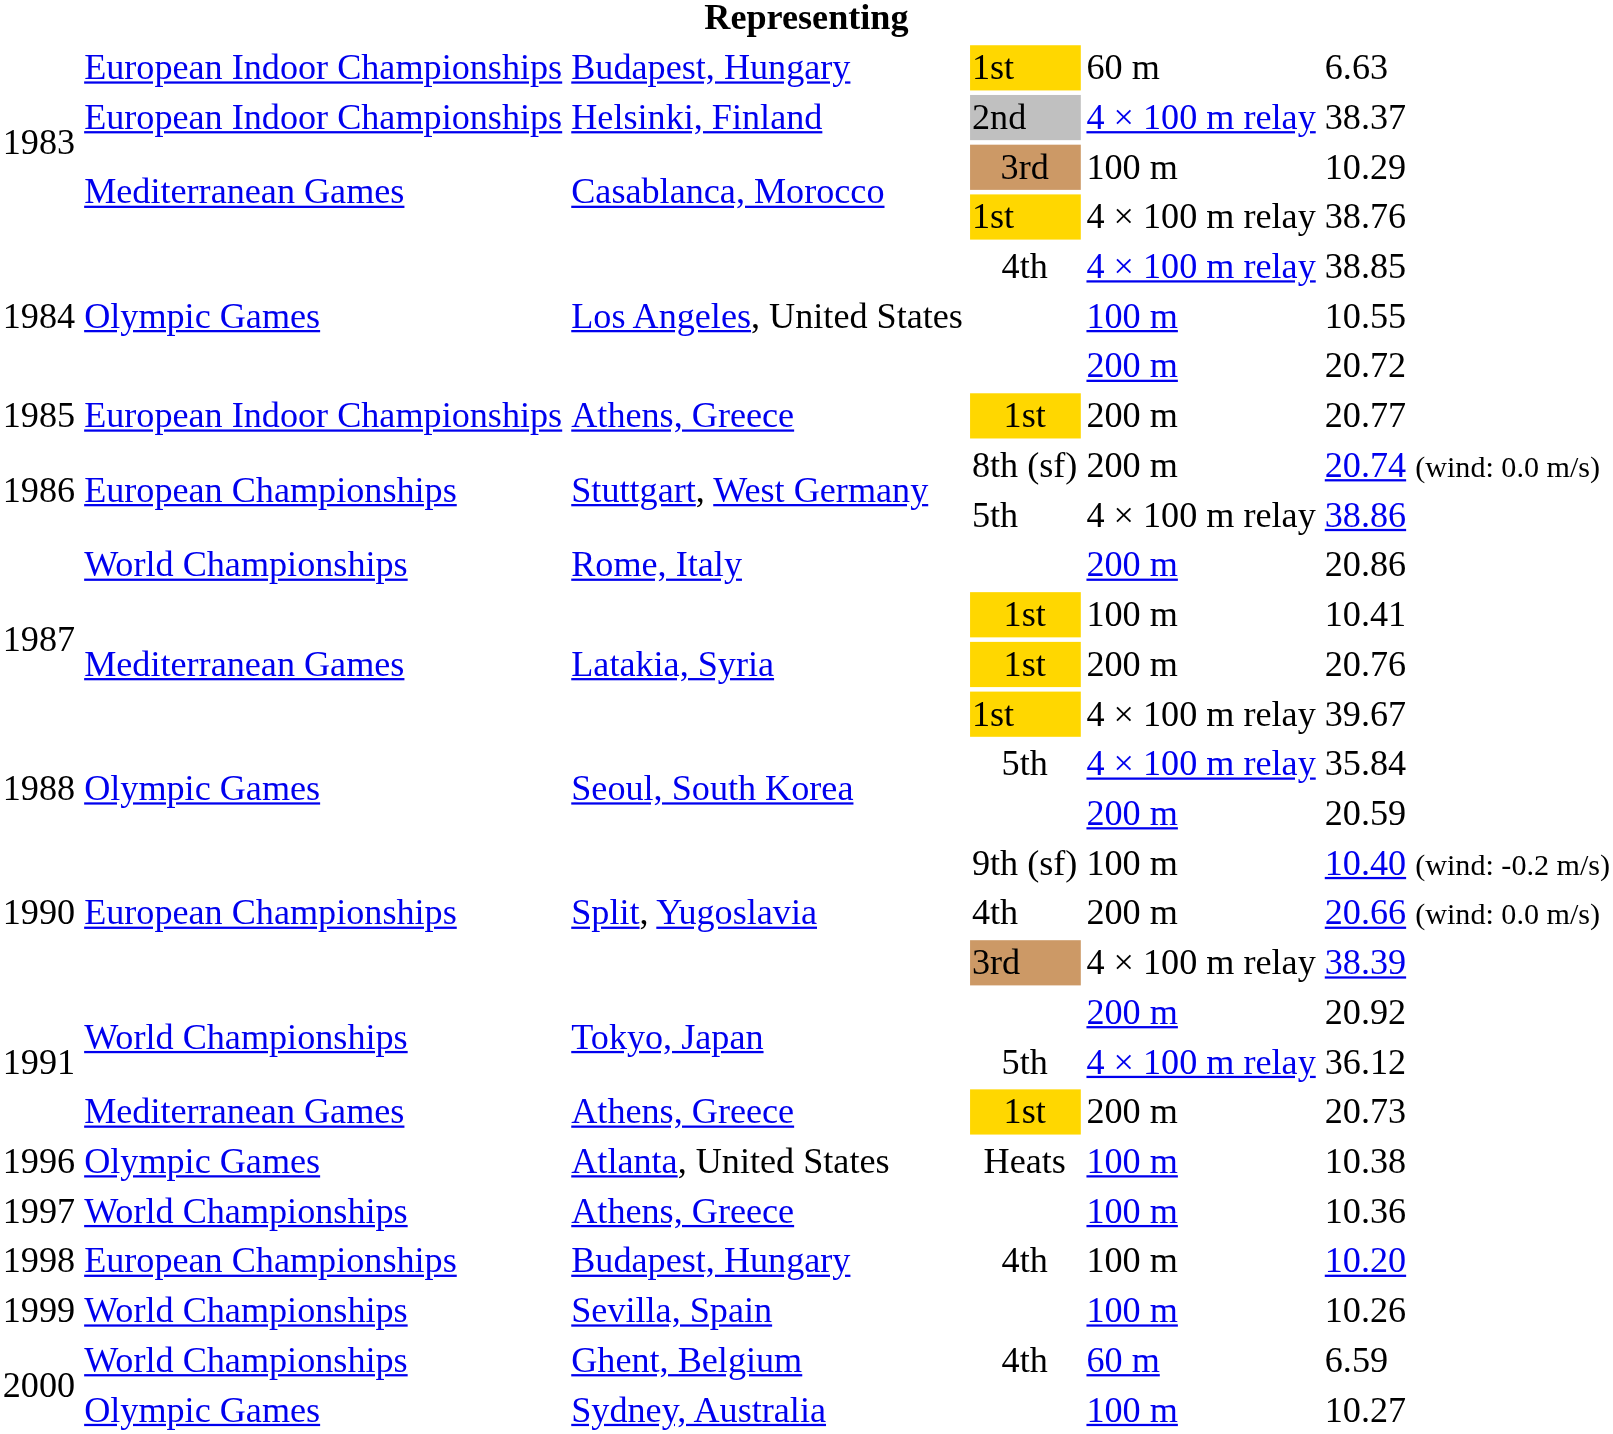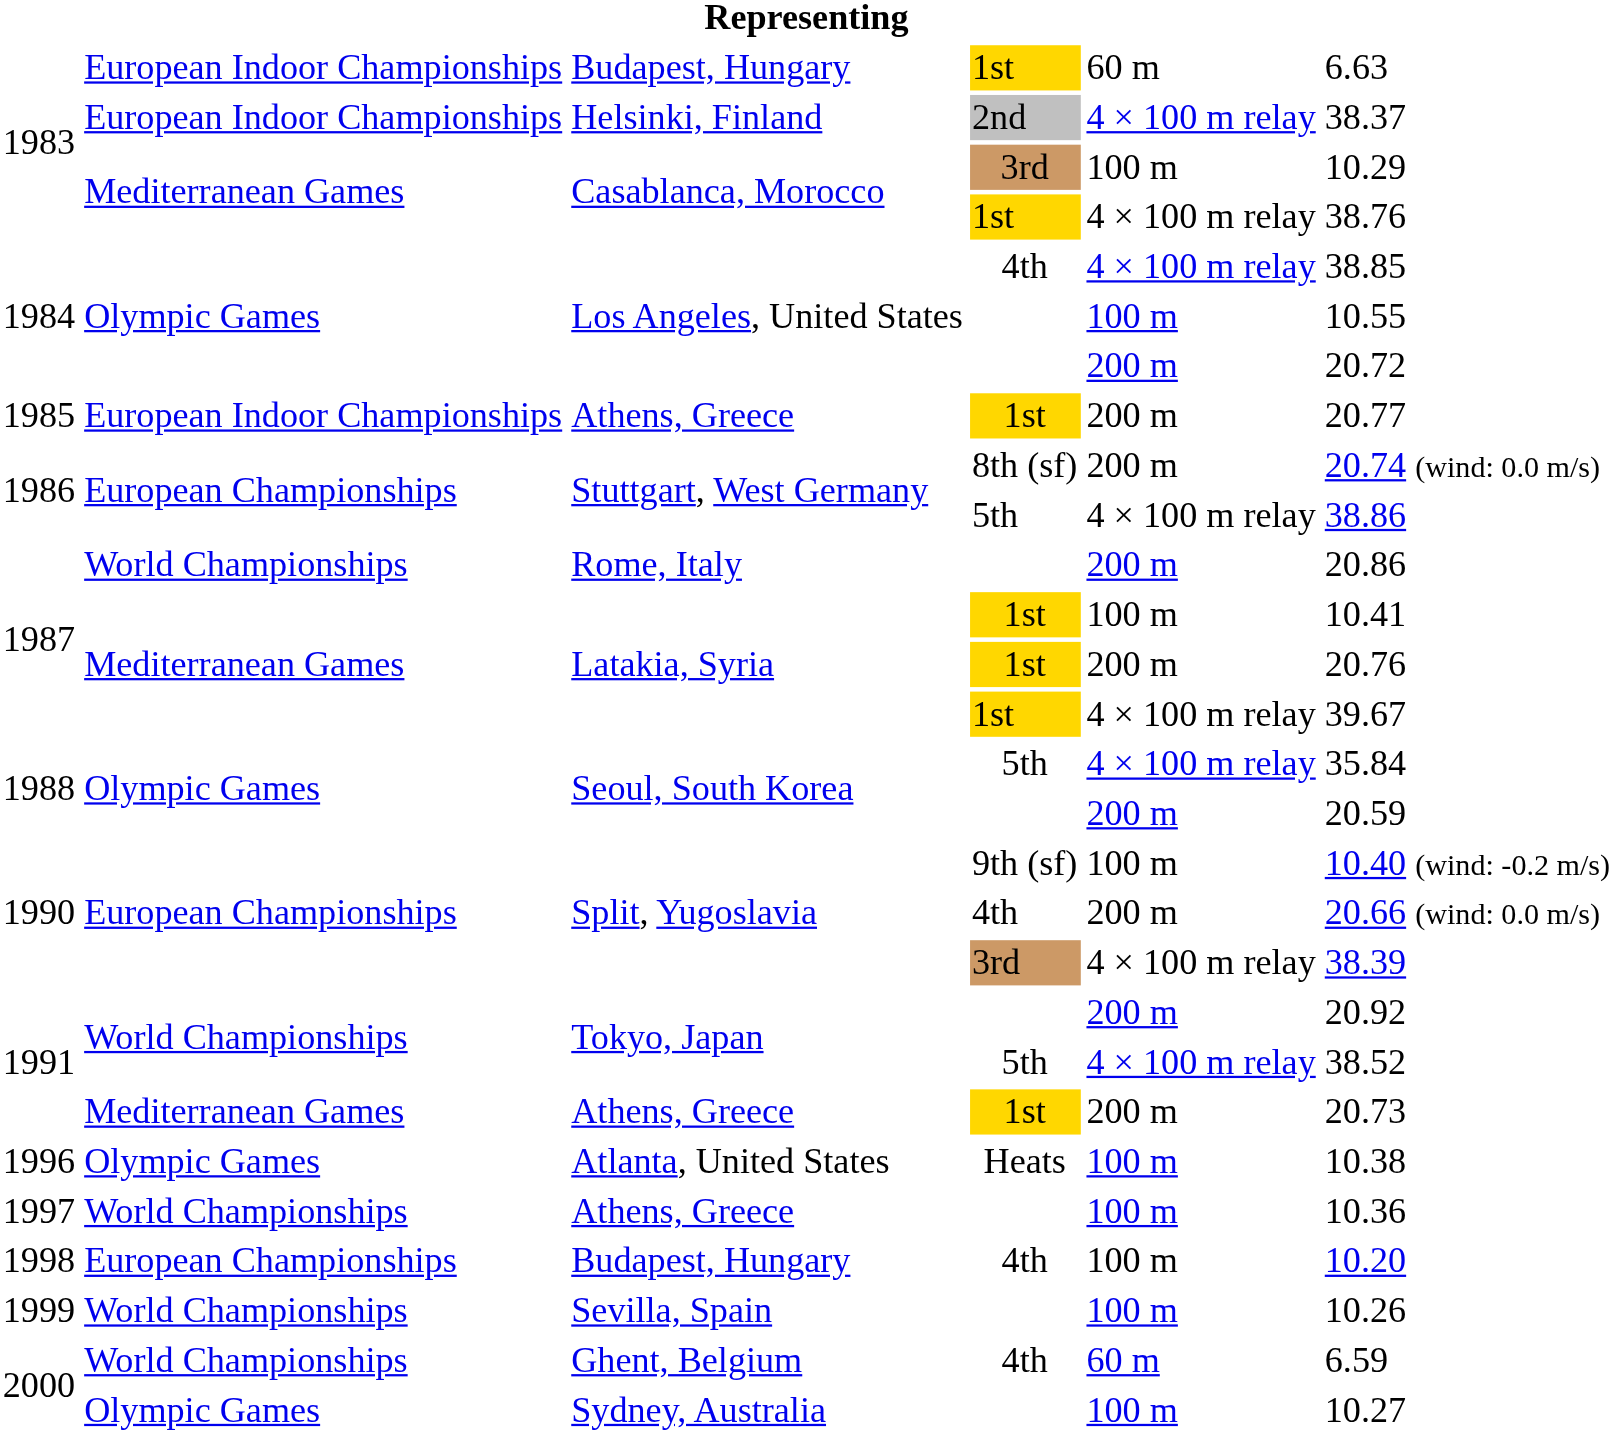 <table>
 <tr>
 <th colspan="6">Representing </th>
 </tr>
 <tr>
 <td rowspan=4>1983</td>
 <td><a href='#'>European Indoor Championships</a></td>
 <td><a href='#'>Budapest, Hungary</a></td>
 <td bgcolor=gold>1st</td>
 <td>60 m</td>
 <td>6.63</td>
 </tr>
 <tr>
 <td><a href='#'>European Indoor Championships</a></td>
 <td rowspan=1><a href='#'>Helsinki, Finland</a></td>
 <td bgcolor=silver>2nd</td>
 <td><a href='#'>4 × 100 m relay</a></td>
 <td>38.37 </td>
 </tr>
 <tr>
 <td rowspan=2><a href='#'>Mediterranean Games</a></td>
 <td rowspan=2><a href='#'>Casablanca, Morocco</a></td>
 <td bgcolor="cc9966" align="center">3rd</td>
 <td>100 m</td>
 <td>10.29 </td>
 </tr>
 <tr>
 <td bgcolor=gold>1st</td>
 <td>4 × 100 m relay</td>
 <td>38.76 </td>
 </tr>
 <tr>
 <td rowspan=3>1984</td>
 <td rowspan=3><a href='#'>Olympic Games</a></td>
 <td rowspan=3><a href='#'>Los Angeles</a>, United States</td>
 <td align="center">4th</td>
 <td><a href='#'>4 × 100 m relay</a></td>
 <td>38.85</td>
 </tr>
 <tr>
 <td></td>
 <td><a href='#'>100 m</a></td>
 <td>10.55 </td>
 </tr>
 <tr>
 <td></td>
 <td><a href='#'>200 m</a></td>
 <td>20.72 </td>
 </tr>
 <tr>
 <td>1985</td>
 <td><a href='#'>European Indoor Championships</a></td>
 <td><a href='#'>Athens, Greece</a></td>
 <td bgcolor="gold" align="center">1st</td>
 <td>200 m</td>
 <td>20.77 </td>
 </tr>
 <tr>
 <td rowspan=2>1986</td>
 <td rowspan=2><a href='#'>European Championships</a></td>
 <td rowspan=2><a href='#'>Stuttgart</a>, <a href='#'>West Germany</a></td>
 <td>8th (sf)</td>
 <td>200 m</td>
 <td><a href='#'>20.74</a> <small>(wind: 0.0 m/s)</small></td>
 </tr>
 <tr>
 <td>5th</td>
 <td>4 × 100 m relay</td>
 <td><a href='#'>38.86</a></td>
 </tr>
 <tr>
 <td rowspan=4>1987</td>
 <td rowspan=1><a href='#'>World Championships</a></td>
 <td rowspan=1><a href='#'>Rome, Italy</a></td>
 <td></td>
 <td><a href='#'>200 m</a></td>
 <td>20.86</td>
 </tr>
 <tr>
 <td rowspan=3><a href='#'>Mediterranean Games</a></td>
 <td rowspan=3><a href='#'>Latakia, Syria</a></td>
 <td bgcolor="gold" align="center">1st</td>
 <td>100 m</td>
 <td>10.41 </td>
 </tr>
 <tr>
 <td bgcolor="gold" align="center">1st</td>
 <td>200 m</td>
 <td>20.76 </td>
 </tr>
 <tr>
 <td bgcolor=gold>1st</td>
 <td>4 × 100 m relay</td>
 <td>39.67 </td>
 </tr>
 <tr>
 <td rowspan=2>1988</td>
 <td rowspan=2><a href='#'>Olympic Games</a></td>
 <td rowspan=2><a href='#'>Seoul, South Korea</a></td>
 <td align="center">5th</td>
 <td><a href='#'>4 × 100 m relay</a></td>
 <td>35.84</td>
 </tr>
 <tr>
 <td></td>
 <td><a href='#'>200 m</a></td>
 <td>20.59</td>
 </tr>
 <tr>
 <td rowspan=3>1990</td>
 <td rowspan=3><a href='#'>European Championships</a></td>
 <td rowspan=3><a href='#'>Split</a>, <a href='#'>Yugoslavia</a></td>
 <td>9th (sf)</td>
 <td>100 m</td>
 <td><a href='#'>10.40</a> <small>(wind: -0.2 m/s)</small></td>
 </tr>
 <tr>
 <td>4th</td>
 <td>200 m</td>
 <td><a href='#'>20.66</a> <small>(wind: 0.0 m/s)</small></td>
 </tr>
 <tr>
 <td bgcolor="cc9966">3rd</td>
 <td>4 × 100 m relay</td>
 <td><a href='#'>38.39</a></td>
 </tr>
 <tr>
 <td rowspan=3>1991</td>
 <td rowspan=2><a href='#'>World Championships</a></td>
 <td rowspan=2><a href='#'>Tokyo, Japan</a></td>
 <td></td>
 <td><a href='#'>200 m</a></td>
 <td>20.92</td>
 </tr>
 <tr>
 <td align="center">5th</td>
 <td><a href='#'>4 × 100 m relay</a></td>
-<td>36.12</td>
+<td>38.52</td>
 </tr>
 <tr>
 <td><a href='#'>Mediterranean Games</a></td>
 <td><a href='#'>Athens, Greece</a></td>
 <td bgcolor="gold" align="center">1st</td>
 <td>200 m</td>
 <td>20.73 </td>
 </tr>
 <tr>
 <td rowspan=1>1996</td>
 <td rowspan=1><a href='#'>Olympic Games</a></td>
 <td rowspan=1><a href='#'>Atlanta</a>, United States</td>
 <td align=center>Heats</td>
 <td><a href='#'>100 m</a></td>
 <td>10.38</td>
 </tr>
 <tr>
 <td rowspan=1>1997</td>
 <td><a href='#'>World Championships</a></td>
 <td><a href='#'>Athens, Greece</a></td>
 <td></td>
 <td><a href='#'>100 m</a></td>
 <td>10.36</td>
 </tr>
 <tr>
 <td>1998</td>
 <td><a href='#'>European Championships</a></td>
 <td><a href='#'>Budapest, Hungary</a></td>
 <td align="center">4th</td>
 <td>100 m</td>
 <td><a href='#'>10.20</a></td>
 </tr>
 <tr>
 <td rowspan=1>1999</td>
 <td><a href='#'>World Championships</a></td>
 <td><a href='#'>Sevilla, Spain</a></td>
 <td></td>
 <td><a href='#'>100 m</a></td>
 <td>10.26</td>
 </tr>
 <tr>
 <td rowspan=2>2000</td>
 <td rowspan=1><a href='#'>World Championships</a></td>
 <td><a href='#'>Ghent, Belgium</a></td>
 <td align=center>4th</td>
 <td><a href='#'>60 m</a></td>
 <td>6.59 </td>
 </tr>
 <tr>
 <td rowspan=1><a href='#'>Olympic Games</a></td>
 <td rowspan=1><a href='#'>Sydney, Australia</a></td>
 <td></td>
 <td><a href='#'>100 m</a></td>
 <td>10.27</td>
 </tr>
 </table>
